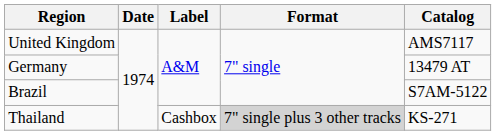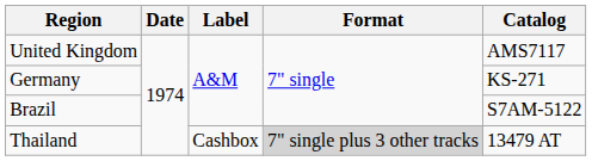 <table class="wikitable">
 <tr>
 <th>Region</th>
 <th>Date</th>
 <th>Label</th>
 <th>Format</th>
 <th>Catalog</th>
 </tr>
 <tr>
 <td>United Kingdom</td>
 <td rowspan="4">1974</td>
 <td rowspan="3"><a href='#'>A&M</a></td>
 <td rowspan="3"><a href='#'>7" single</a></td>
 <td>AMS7117</td>
 </tr>
 <tr>
 <td>Germany</td>
-<td>13479 AT</td>
+<td>KS-271</td>
 </tr>
 <tr>
 <td>Brazil</td>
 <td>S7AM-5122</td>
 </tr>
 <tr>
 <td>Thailand</td>
 <td>Cashbox</td>
 <td style="background: lightgrey;">7" single plus 3 other tracks</td>
-<td>KS-271</td>
+<td>13479 AT</td>
 </tr>
 </table>
